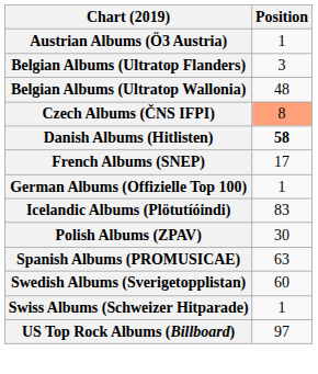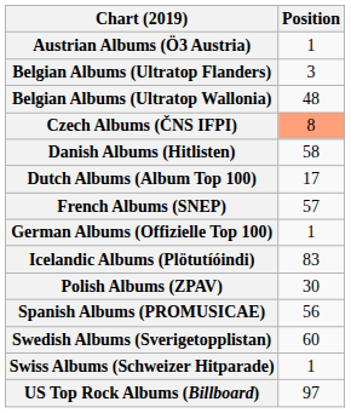 <table class="wikitable sortable plainrowheaders" style="text-align:center">
 <tr>
 <th scope="col">Chart (2019)</th>
 <th scope="col">Position</th>
 </tr>
 <tr>
 <th scope="row">Austrian Albums (Ö3 Austria)</th>
 <td>1</td>
 </tr>
 <tr>
 <th scope="row">Belgian Albums (Ultratop Flanders)</th>
 <td>3</td>
 </tr>
 <tr>
 <th scope="row">Belgian Albums (Ultratop Wallonia)</th>
 <td>48</td>
 </tr>
 <tr>
 <th scope="row">Czech Albums (ČNS IFPI)</th>
 <td style="background: lightsalmon;">8</td>
 </tr>
 <tr>
 <th scope="row">Danish Albums (Hitlisten)</th>
-<td><strong>58</strong></td>
+<td>58</td>
+</tr>
+<tr>
+<th scope="row">Dutch Albums (Album Top 100)</th>
+<td>17</td>
 </tr>
 <tr>
 <th scope="row">French Albums (SNEP)</th>
-<td>17</td>
+<td>57</td>
 </tr>
 <tr>
 <th scope="row">German Albums (Offizielle Top 100)</th>
 <td>1</td>
 </tr>
 <tr>
 <th scope="row">Icelandic Albums (Plötutíóindi)</th>
 <td>83</td>
 </tr>
 <tr>
 <th scope="row">Polish Albums (ZPAV)</th>
 <td>30</td>
 </tr>
 <tr>
 <th scope="row">Spanish Albums (PROMUSICAE)</th>
-<td>63</td>
+<td>56</td>
 </tr>
 <tr>
 <th scope="row">Swedish Albums (Sverigetopplistan)</th>
 <td>60</td>
 </tr>
 <tr>
 <th scope="row">Swiss Albums (Schweizer Hitparade)</th>
 <td>1</td>
 </tr>
 <tr>
 <th scope="row">US Top Rock Albums (<em>Billboard</em>)</th>
 <td>97</td>
 </tr>
 </table>
